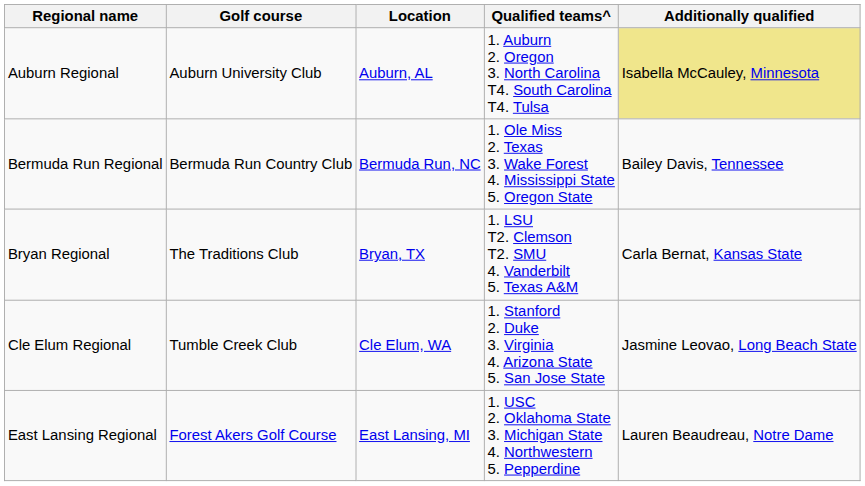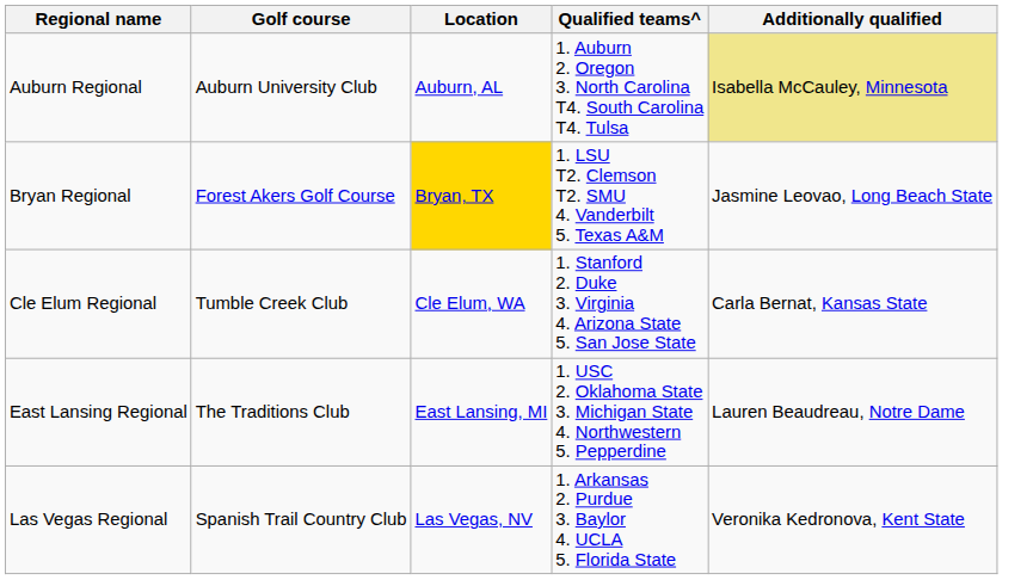 <table class="wikitable">
 <tr>
 <th>Regional name</th>
 <th>Golf course</th>
 <th>Location</th>
 <th>Qualified teams^</th>
 <th>Additionally qualified</th>
 </tr>
 <tr>
 <td>Auburn Regional</td>
 <td>Auburn University Club</td>
 <td><a href='#'>Auburn, AL</a></td>
 <td>1. <a href='#'>Auburn</a><br>2. <a href='#'>Oregon</a><br>3. <a href='#'>North Carolina</a><br>T4. <a href='#'>South Carolina</a><br>T4. <a href='#'>Tulsa</a></td>
 <td style="background: khaki;">Isabella McCauley, <a href='#'>Minnesota</a></td>
 </tr>
 <tr>
-<td>Bermuda Run Regional</td>
-<td>Bermuda Run Country Club</td>
-<td><a href='#'>Bermuda Run, NC</a></td>
-<td>1. <a href='#'>Ole Miss</a><br>2. <a href='#'>Texas</a><br>3. <a href='#'>Wake Forest</a><br>4. <a href='#'>Mississippi State</a><br>5. <a href='#'>Oregon State</a></td>
-<td>Bailey Davis, <a href='#'>Tennessee</a></td>
-</tr>
-<tr>
 <td>Bryan Regional</td>
-<td>The Traditions Club</td>
-<td><a href='#'>Bryan, TX</a></td>
+<td><a href='#'>Forest Akers Golf Course</a></td>
+<td style="background: gold;"><a href='#'>Bryan, TX</a></td>
 <td>1. <a href='#'>LSU</a><br>T2. <a href='#'>Clemson</a><br>T2. <a href='#'>SMU</a><br>4. <a href='#'>Vanderbilt</a><br>5. <a href='#'>Texas A&M</a></td>
-<td>Carla Bernat, <a href='#'>Kansas State</a></td>
+<td>Jasmine Leovao, <a href='#'>Long Beach State</a></td>
 </tr>
 <tr>
 <td>Cle Elum Regional</td>
 <td>Tumble Creek Club</td>
 <td><a href='#'>Cle Elum, WA</a></td>
 <td>1. <a href='#'>Stanford</a><br>2. <a href='#'>Duke</a><br>3. <a href='#'>Virginia</a><br>4. <a href='#'>Arizona State</a><br>5. <a href='#'>San Jose State</a></td>
-<td>Jasmine Leovao, <a href='#'>Long Beach State</a></td>
+<td>Carla Bernat, <a href='#'>Kansas State</a></td>
 </tr>
 <tr>
 <td>East Lansing Regional</td>
-<td><a href='#'>Forest Akers Golf Course</a></td>
+<td>The Traditions Club</td>
 <td><a href='#'>East Lansing, MI</a></td>
 <td>1. <a href='#'>USC</a><br>2. <a href='#'>Oklahoma State</a><br>3. <a href='#'>Michigan State</a><br>4. <a href='#'>Northwestern</a><br>5. <a href='#'>Pepperdine</a></td>
 <td>Lauren Beaudreau, <a href='#'>Notre Dame</a></td>
 </tr>
+<tr>
+<td>Las Vegas Regional</td>
+<td>Spanish Trail Country Club</td>
+<td><a href='#'>Las Vegas, NV</a></td>
+<td>1. <a href='#'>Arkansas</a><br>2. <a href='#'>Purdue</a><br>3. <a href='#'>Baylor</a><br>4. <a href='#'>UCLA</a><br>5. <a href='#'>Florida State</a></td>
+<td>Veronika Kedronova, <a href='#'>Kent State</a></td>
+</tr>
 </table>
